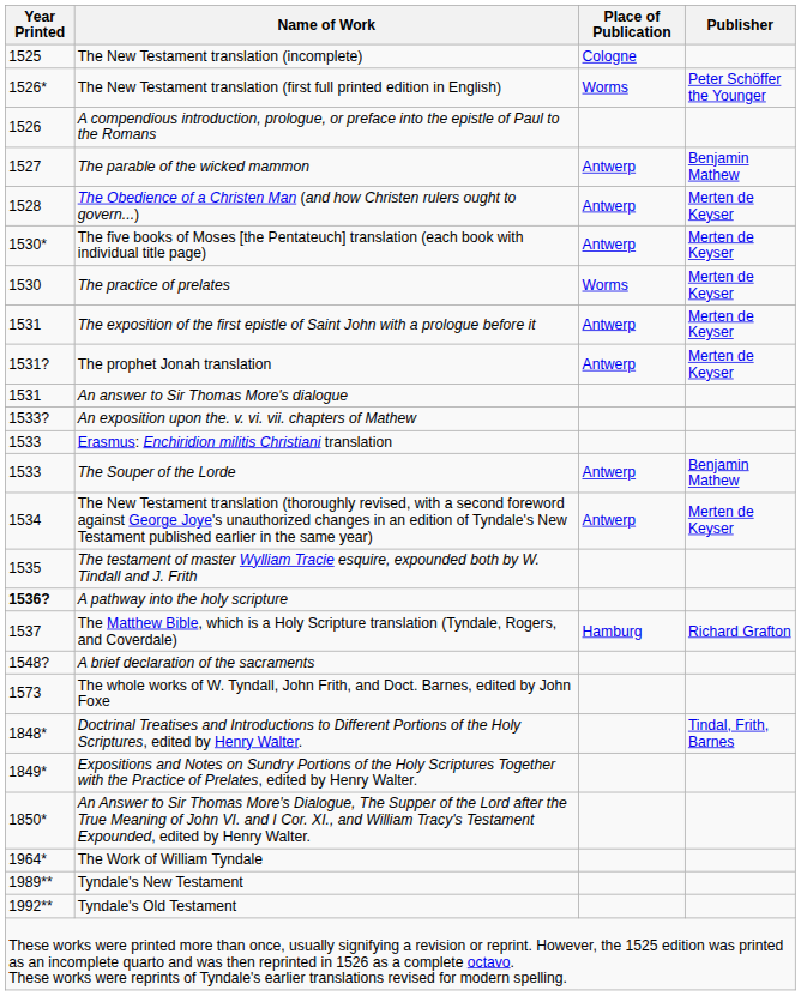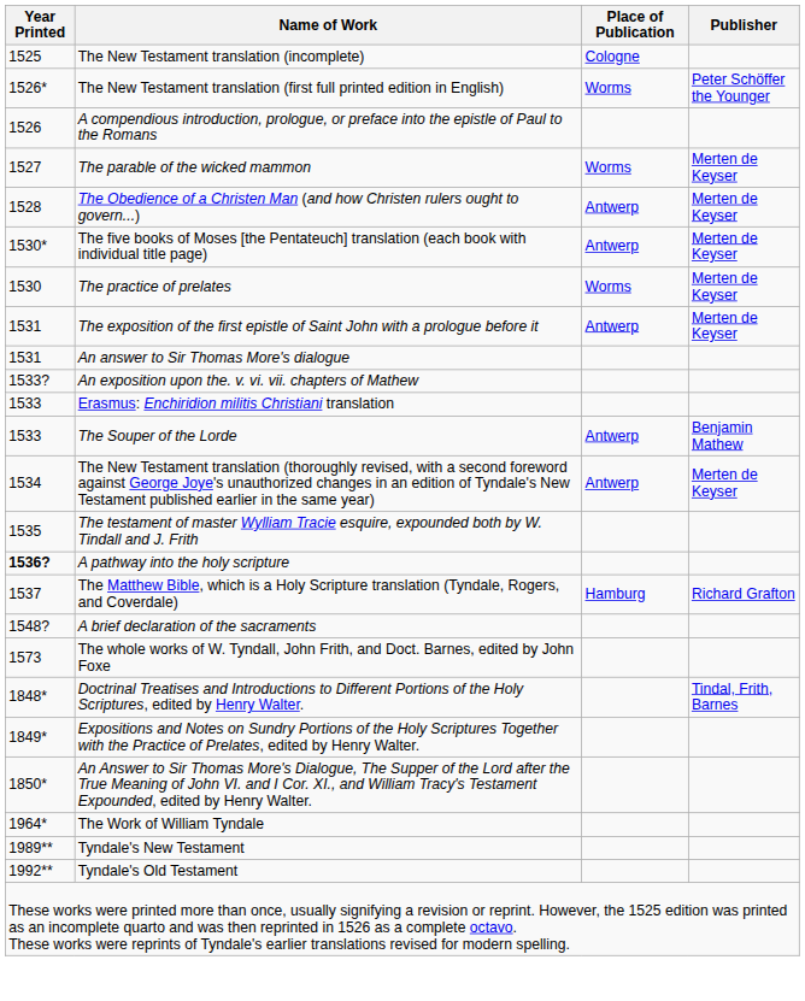 <table class="wikitable">
 <tr>
 <th>Year Printed</th>
 <th>Name of Work</th>
 <th>Place of Publication</th>
 <th>Publisher</th>
 </tr>
 <tr>
 <td>1525</td>
 <td>The New Testament translation (incomplete)</td>
 <td><a href='#'>Cologne</a></td>
 <td></td>
 </tr>
 <tr>
 <td>1526*</td>
 <td>The New Testament translation (first full printed edition in English)</td>
 <td><a href='#'>Worms</a></td>
 <td><a href='#'>Peter Schöffer the Younger</a></td>
 </tr>
 <tr>
 <td>1526</td>
 <td><em>A compendious introduction, prologue, or preface into the epistle of Paul to the Romans</em></td>
 <td></td>
 <td></td>
 </tr>
 <tr>
 <td>1527</td>
 <td><em>The parable of the wicked mammon</em></td>
-<td><a href='#'>Antwerp</a></td>
-<td><a href='#'>Benjamin Mathew</a></td>
+<td><a href='#'>Worms</a></td>
+<td><a href='#'>Merten de Keyser</a></td>
 </tr>
 <tr>
 <td>1528</td>
 <td><em><a href='#'>The Obedience of a Christen Man</a></em> (<em>and how Christen rulers ought to govern...</em>)</td>
 <td><a href='#'>Antwerp</a></td>
 <td><a href='#'>Merten de Keyser</a></td>
 </tr>
 <tr>
 <td>1530*</td>
 <td>The five books of Moses [the Pentateuch] translation (each book with individual title page)</td>
 <td><a href='#'>Antwerp</a></td>
 <td><a href='#'>Merten de Keyser</a></td>
 </tr>
 <tr>
 <td>1530</td>
 <td><em>The practice of prelates</em></td>
 <td><a href='#'>Worms</a></td>
 <td><a href='#'>Merten de Keyser</a></td>
 </tr>
 <tr>
 <td>1531</td>
 <td><em>The exposition of the first epistle of Saint John with a prologue before it</em></td>
-<td><a href='#'>Antwerp</a></td>
-<td><a href='#'>Merten de Keyser</a></td>
-</tr>
-<tr>
-<td>1531?</td>
-<td>The prophet Jonah translation</td>
 <td><a href='#'>Antwerp</a></td>
 <td><a href='#'>Merten de Keyser</a></td>
 </tr>
 <tr>
 <td>1531</td>
 <td><em>An answer to Sir Thomas More's dialogue</em></td>
 <td></td>
 <td></td>
 </tr>
 <tr>
 <td>1533?</td>
 <td><em>An exposition upon the. v. vi. vii. chapters of Mathew</em></td>
 <td></td>
 <td></td>
 </tr>
 <tr>
 <td>1533</td>
 <td><a href='#'>Erasmus</a>: <em><a href='#'>Enchiridion militis Christiani</a></em> translation</td>
 <td></td>
 <td></td>
 </tr>
 <tr>
 <td>1533</td>
 <td><em>The Souper of the Lorde</em></td>
 <td><a href='#'>Antwerp</a></td>
 <td><a href='#'>Benjamin Mathew</a></td>
 </tr>
 <tr>
 <td>1534</td>
 <td>The New Testament translation (thoroughly revised, with a second foreword against <a href='#'>George Joye</a>'s unauthorized changes in an edition of Tyndale's New Testament published earlier in the same year)</td>
 <td><a href='#'>Antwerp</a></td>
 <td><a href='#'>Merten de Keyser</a></td>
 </tr>
 <tr>
 <td>1535</td>
 <td><em>The testament of master <a href='#'>Wylliam Tracie</a> esquire, expounded both by W. Tindall and J. Frith</em></td>
 <td></td>
 <td></td>
 </tr>
 <tr>
 <td><strong>1536?</strong></td>
 <td><em>A pathway into the holy scripture</em></td>
 <td></td>
 <td></td>
 </tr>
 <tr>
 <td>1537</td>
 <td>The <a href='#'>Matthew Bible</a>, which is a Holy Scripture translation (Tyndale, Rogers, and Coverdale)</td>
 <td><a href='#'>Hamburg</a></td>
 <td><a href='#'>Richard Grafton</a></td>
 </tr>
 <tr>
 <td>1548?</td>
 <td><em>A brief declaration of the sacraments</em></td>
 <td></td>
 <td></td>
 </tr>
 <tr>
 <td>1573</td>
 <td>The whole works of W. Tyndall, John Frith, and Doct. Barnes, edited by John Foxe</td>
 <td></td>
 <td></td>
 </tr>
 <tr>
 <td>1848*</td>
 <td><em>Doctrinal Treatises and Introductions to Different Portions of the Holy Scriptures</em>, edited by <a href='#'>Henry Walter</a>.</td>
 <td></td>
 <td><a href='#'>Tindal, Frith, Barnes</a></td>
 </tr>
 <tr>
 <td>1849*</td>
 <td><em>Expositions and Notes on Sundry Portions of the Holy Scriptures Together with the Practice of Prelates</em>, edited by Henry Walter.</td>
 <td></td>
 <td></td>
 </tr>
 <tr>
 <td>1850*</td>
 <td><em>An Answer to Sir Thomas More's Dialogue, The Supper of the Lord after the True Meaning of John VI. and I Cor. XI., and William Tracy's Testament Expounded</em>, edited by Henry Walter.</td>
 <td></td>
 <td></td>
 </tr>
 <tr>
 <td>1964*</td>
 <td>The Work of William Tyndale</td>
 <td></td>
 <td></td>
 </tr>
 <tr>
 <td>1989**</td>
 <td>Tyndale's New Testament</td>
 <td></td>
 <td></td>
 </tr>
 <tr>
 <td>1992**</td>
 <td>Tyndale's Old Testament</td>
 <td></td>
 <td></td>
 </tr>
 <tr>
 <td colspan=4><br>These works were printed more than once, usually signifying a revision or reprint. However, the 1525 edition was printed as an incomplete quarto and was then reprinted in 1526 as a complete <a href='#'>octavo</a>.<br>These works were reprints of Tyndale's earlier translations revised for modern spelling.</td>
 </tr>
 </table>
